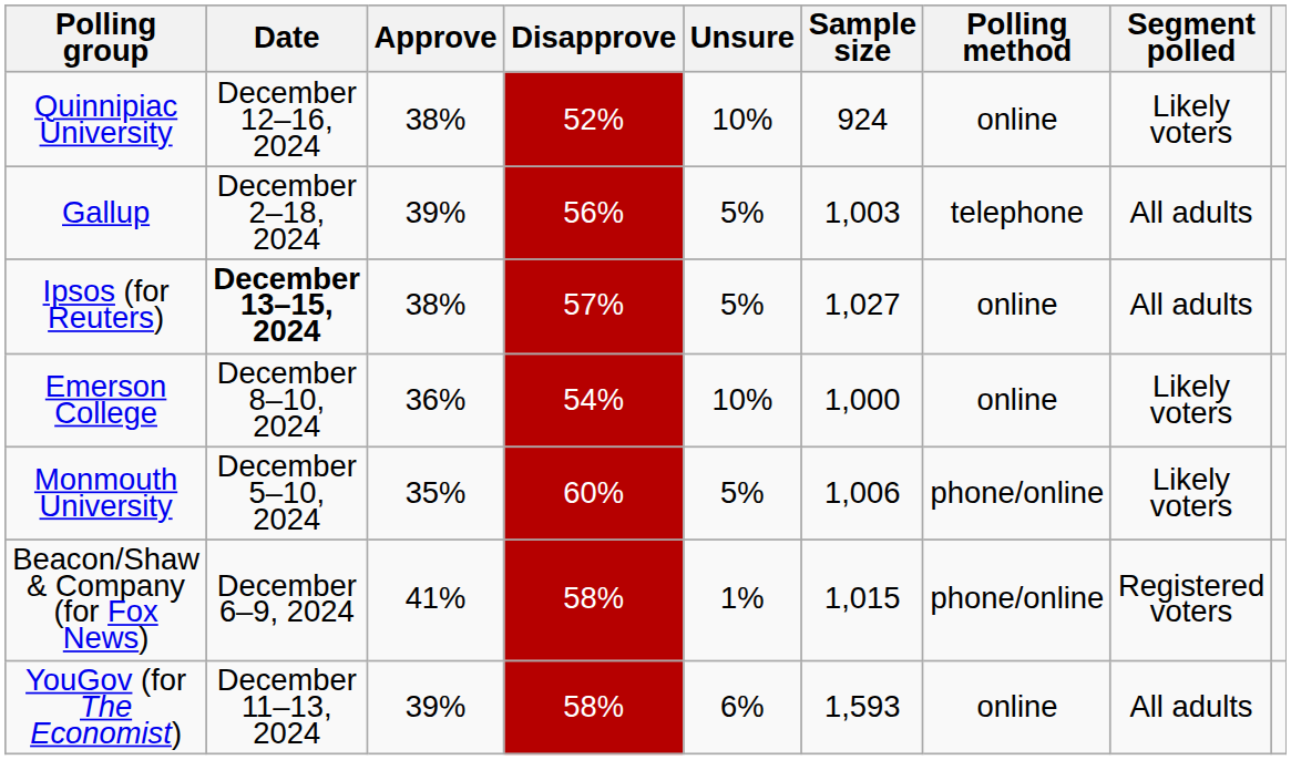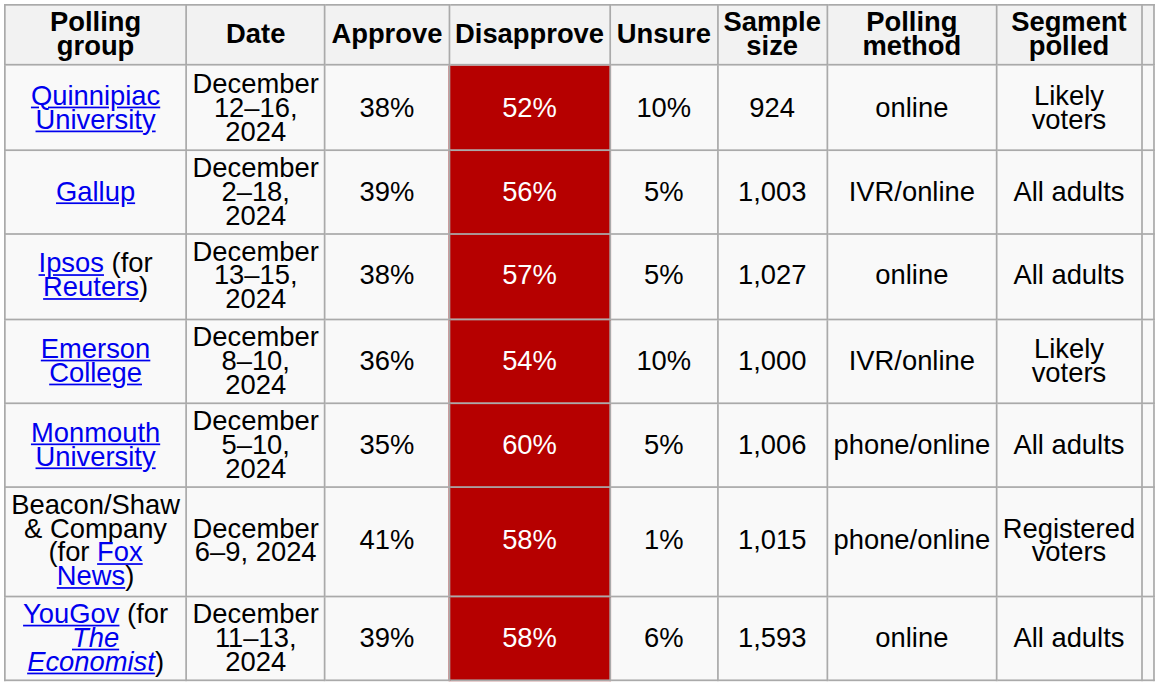 <table class="wikitable sortable" style="text-align:center;line-height:14px;width: 80%;">
 <tr>
 <th class="unsortable">Polling group</th>
 <th>Date</th>
 <th>Approve</th>
 <th>Disapprove</th>
 <th>Unsure</th>
 <th>Sample size</th>
 <th>Polling method</th>
 <th class="unsortable">Segment polled</th>
 <th class="unsortable"></th>
 </tr>
 <tr>
 <td><a href='#'>Quinnipiac University</a></td>
 <td>December 12–16, 2024</td>
 <td>38%</td>
 <td style="background: #B60000; color: white">52%</td>
 <td>10%</td>
 <td>924</td>
 <td>online</td>
 <td>Likely voters</td>
 <td></td>
 </tr>
 <tr>
 <td><a href='#'>Gallup</a></td>
 <td>December 2–18, 2024</td>
 <td>39%</td>
 <td style="background: #B60000; color: white">56%</td>
 <td>5%</td>
 <td>1,003</td>
-<td>telephone</td>
+<td>IVR/online</td>
 <td>All adults</td>
 <td></td>
 </tr>
 <tr>
 <td><a href='#'>Ipsos</a> (for <a href='#'>Reuters</a>)</td>
-<td><strong>December 13–15, 2024</strong></td>
+<td>December 13–15, 2024</td>
 <td>38%</td>
 <td style="background: #B60000; color: white">57%</td>
 <td>5%</td>
 <td>1,027</td>
 <td>online</td>
 <td>All adults</td>
 <td></td>
 </tr>
 <tr>
 <td><a href='#'>Emerson College</a></td>
 <td>December 8–10, 2024</td>
 <td>36%</td>
 <td style="background: #B60000; color: white">54%</td>
 <td>10%</td>
 <td>1,000</td>
-<td>online</td>
+<td>IVR/online</td>
 <td>Likely voters</td>
 <td></td>
 </tr>
 <tr>
 <td><a href='#'>Monmouth University</a></td>
 <td>December 5–10, 2024</td>
 <td>35%</td>
 <td style="background: #B60000; color: white">60%</td>
 <td>5%</td>
 <td>1,006</td>
 <td>phone/online</td>
-<td>Likely voters</td>
+<td>All adults</td>
 <td></td>
 </tr>
 <tr>
 <td>Beacon/Shaw & Company (for <a href='#'>Fox News</a>)</td>
 <td>December 6–9, 2024</td>
 <td>41%</td>
 <td style="background: #B60000; color: white">58%</td>
 <td>1%</td>
 <td>1,015</td>
 <td>phone/online</td>
 <td>Registered voters</td>
 <td></td>
 </tr>
 <tr>
 <td><a href='#'>YouGov</a> (for <em><a href='#'>The Economist</a></em>)</td>
 <td>December 11–13, 2024</td>
 <td>39%</td>
 <td style="background: #B60000; color: white">58%</td>
 <td>6%</td>
 <td>1,593</td>
 <td>online</td>
 <td>All adults</td>
 <td></td>
 </tr>
 </table>
